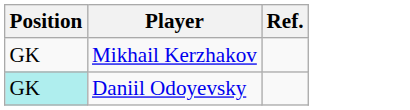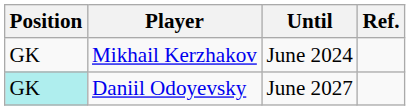 <table class="wikitable">
 <tr>
 <th>Position</th>
 <th>Player</th>
+<th>Until</th>
 <th>Ref.</th>
 </tr>
 <tr>
 <td>GK</td>
 <td> <a href='#'>Mikhail Kerzhakov</a></td>
+<td>June 2024</td>
 <td></td>
 </tr>
 <tr>
 <td style="background: paleturquoise;">GK</td>
 <td> <a href='#'>Daniil Odoyevsky</a></td>
+<td>June 2027</td>
 <td></td>
 </tr>
 </table>
